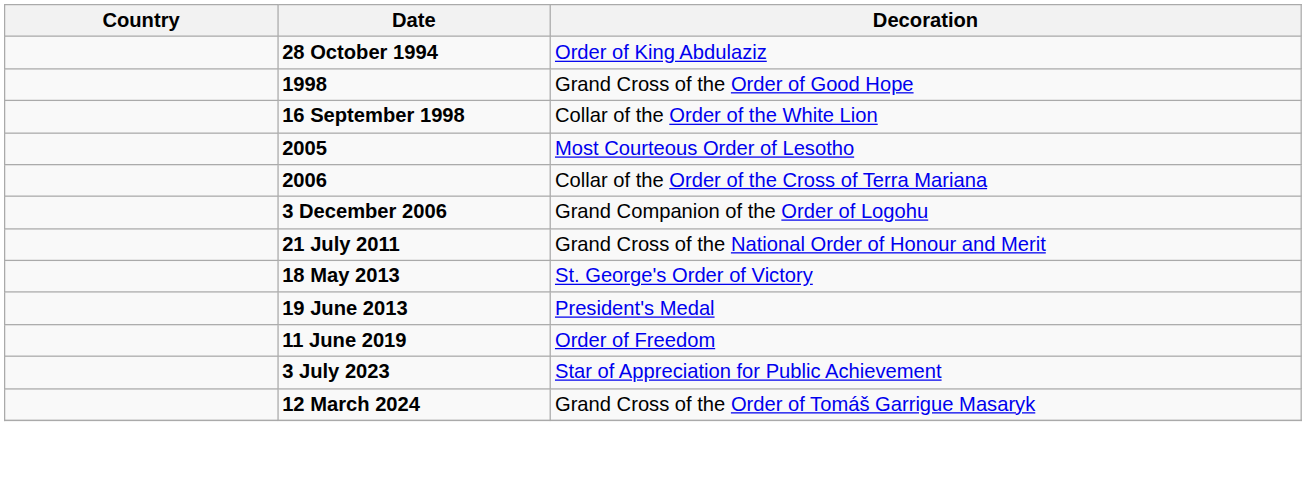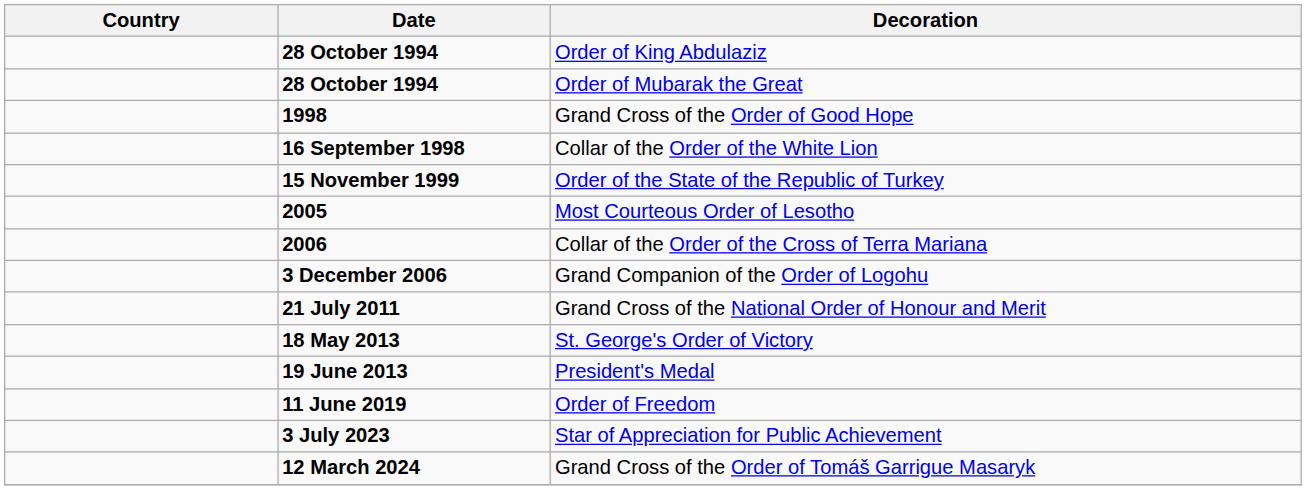 <table class="wikitable" style="width:65%;">
 <tr>
 <th style="width:20%;">Country</th>
 <th style="width:20%;">Date</th>
 <th style="width:55%;">Decoration</th>
 </tr>
 <tr>
 <td></td>
 <td><strong>28 October 1994</strong></td>
 <td><a href='#'>Order of King Abdulaziz</a></td>
 </tr>
 <tr>
 <td></td>
+<td><strong>28 October 1994</strong></td>
+<td><a href='#'>Order of Mubarak the Great</a></td>
+</tr>
+<tr>
+<td></td>
 <td><strong>1998</strong></td>
 <td>Grand Cross of the <a href='#'>Order of Good Hope</a></td>
 </tr>
 <tr>
 <td></td>
 <td><strong>16 September 1998</strong></td>
 <td>Collar of the <a href='#'>Order of the White Lion</a></td>
+</tr>
+<tr>
+<td></td>
+<td><strong>15 November 1999</strong></td>
+<td><a href='#'>Order of the State of the Republic of Turkey</a></td>
 </tr>
 <tr>
 <td></td>
 <td><strong>2005</strong></td>
 <td><a href='#'>Most Courteous Order of Lesotho</a></td>
 </tr>
 <tr>
 <td></td>
 <td><strong>2006</strong></td>
 <td>Collar of the <a href='#'>Order of the Cross of Terra Mariana</a></td>
 </tr>
 <tr>
 <td></td>
 <td><strong>3 December 2006</strong></td>
 <td>Grand Companion of the <a href='#'>Order of Logohu</a></td>
 </tr>
 <tr>
 <td></td>
 <td><strong>21 July 2011</strong></td>
 <td>Grand Cross of the <a href='#'>National Order of Honour and Merit</a></td>
 </tr>
 <tr>
 <td></td>
 <td><strong>18 May 2013</strong></td>
 <td><a href='#'>St. George's Order of Victory</a></td>
 </tr>
 <tr>
 <td></td>
 <td><strong>19 June 2013</strong></td>
 <td><a href='#'>President's Medal</a></td>
 </tr>
 <tr>
 <td></td>
 <td><strong>11 June 2019</strong></td>
 <td><a href='#'>Order of Freedom</a></td>
 </tr>
 <tr>
 <td></td>
 <td><strong>3 July 2023</strong></td>
 <td><a href='#'>Star of Appreciation for Public Achievement</a></td>
 </tr>
 <tr>
 <td></td>
 <td><strong>12 March 2024</strong></td>
 <td>Grand Cross of the <a href='#'>Order of Tomáš Garrigue Masaryk</a></td>
 </tr>
 <tr>
 </tr>
 <tr>
 </tr>
 </table>
